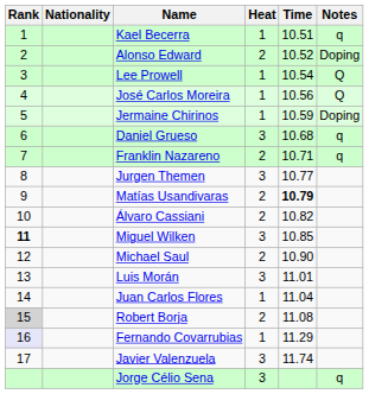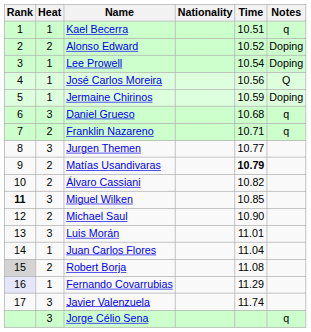 <table class="wikitable sortable" style="text-align:center">
 <tr>
 <th>Rank</th>
+<th>Heat</th>
+<th>Name</th>
 <th>Nationality</th>
-<th>Name</th>
-<th>Heat</th>
 <th>Time</th>
 <th>Notes</th>
 </tr>
 <tr bgcolor=ccffcc>
 <td>1</td>
+<td>1</td>
+<td align=left><a href='#'>Kael Becerra</a></td>
 <td align=left></td>
-<td align=left><a href='#'>Kael Becerra</a></td>
-<td>1</td>
 <td>10.51</td>
 <td>q</td>
 </tr>
 <tr bgcolor=ccffcc>
 <td>2</td>
+<td>2</td>
+<td align=left><a href='#'>Alonso Edward</a></td>
 <td align=left></td>
-<td align=left><a href='#'>Alonso Edward</a></td>
-<td>2</td>
 <td>10.52</td>
 <td>Doping</td>
 </tr>
 <tr bgcolor=ccffcc>
 <td>3</td>
+<td>1</td>
+<td align=left><a href='#'>Lee Prowell</a></td>
 <td align=left></td>
-<td align=left><a href='#'>Lee Prowell</a></td>
-<td>1</td>
 <td>10.54</td>
-<td>Q</td>
+<td>Doping</td>
 </tr>
 <tr bgcolor=ddffdd>
 <td>4</td>
+<td>1</td>
+<td align=left><a href='#'>José Carlos Moreira</a></td>
 <td align=left></td>
-<td align=left><a href='#'>José Carlos Moreira</a></td>
-<td>1</td>
 <td>10.56</td>
 <td>Q</td>
 </tr>
 <tr bgcolor=ddffdd>
 <td>5</td>
+<td>1</td>
+<td align=left><a href='#'>Jermaine Chirinos</a></td>
 <td align=left></td>
-<td align=left><a href='#'>Jermaine Chirinos</a></td>
-<td>1</td>
 <td>10.59</td>
 <td>Doping</td>
 </tr>
 <tr bgcolor=ccffcc>
 <td>6</td>
+<td>3</td>
+<td align=left><a href='#'>Daniel Grueso</a></td>
 <td align=left></td>
-<td align=left><a href='#'>Daniel Grueso</a></td>
-<td>3</td>
 <td>10.68</td>
 <td>q</td>
 </tr>
 <tr bgcolor=ccffcc>
 <td>7</td>
+<td>2</td>
+<td align=left><a href='#'>Franklin Nazareno</a></td>
 <td align=left></td>
-<td align=left><a href='#'>Franklin Nazareno</a></td>
-<td>2</td>
 <td>10.71</td>
 <td>q</td>
 </tr>
 <tr>
 <td>8</td>
+<td>3</td>
+<td align=left><a href='#'>Jurgen Themen</a></td>
 <td align=left></td>
-<td align=left><a href='#'>Jurgen Themen</a></td>
-<td>3</td>
 <td>10.77</td>
 <td></td>
 </tr>
 <tr>
 <td>9</td>
+<td>2</td>
+<td align=left><a href='#'>Matías Usandivaras</a></td>
 <td align=left></td>
-<td align=left><a href='#'>Matías Usandivaras</a></td>
-<td>2</td>
 <td><strong>10.79</strong></td>
 <td></td>
 </tr>
 <tr>
 <td>10</td>
+<td>2</td>
+<td align=left><a href='#'>Álvaro Cassiani</a></td>
 <td align=left></td>
-<td align=left><a href='#'>Álvaro Cassiani</a></td>
-<td>2</td>
 <td>10.82</td>
 <td></td>
 </tr>
 <tr>
 <td><strong>11</strong></td>
+<td>3</td>
+<td align=left><a href='#'>Miguel Wilken</a></td>
 <td align=left></td>
-<td align=left><a href='#'>Miguel Wilken</a></td>
-<td>3</td>
 <td>10.85</td>
 <td></td>
 </tr>
 <tr>
 <td>12</td>
+<td>2</td>
+<td align=left><a href='#'>Michael Saul</a></td>
 <td align=left></td>
-<td align=left><a href='#'>Michael Saul</a></td>
-<td>2</td>
 <td>10.90</td>
 <td></td>
 </tr>
 <tr>
 <td>13</td>
+<td>3</td>
+<td align=left><a href='#'>Luis Morán</a></td>
 <td align=left></td>
-<td align=left><a href='#'>Luis Morán</a></td>
-<td>3</td>
 <td>11.01</td>
 <td></td>
 </tr>
 <tr>
 <td>14</td>
+<td>1</td>
+<td align=left><a href='#'>Juan Carlos Flores</a></td>
 <td align=left></td>
-<td align=left><a href='#'>Juan Carlos Flores</a></td>
-<td>1</td>
 <td>11.04</td>
 <td></td>
 </tr>
 <tr>
 <td style="background: lightgrey;">15</td>
+<td>2</td>
+<td align=left><a href='#'>Robert Borja</a></td>
 <td align=left></td>
-<td align=left><a href='#'>Robert Borja</a></td>
-<td>2</td>
 <td>11.08</td>
 <td></td>
 </tr>
 <tr>
 <td style="background: lavender;">16</td>
+<td>1</td>
+<td align=left><a href='#'>Fernando Covarrubias</a></td>
 <td align=left></td>
-<td align=left><a href='#'>Fernando Covarrubias</a></td>
-<td>1</td>
 <td>11.29</td>
 <td></td>
 </tr>
 <tr>
 <td>17</td>
+<td>3</td>
+<td align=left><a href='#'>Javier Valenzuela</a></td>
 <td align=left></td>
-<td align=left><a href='#'>Javier Valenzuela</a></td>
-<td>3</td>
 <td>11.74</td>
 <td></td>
 </tr>
 <tr bgcolor=ccffcc>
 <td></td>
+<td>3</td>
+<td align=left><a href='#'>Jorge Célio Sena</a></td>
 <td align=left></td>
-<td align=left><a href='#'>Jorge Célio Sena</a></td>
-<td>3</td>
 <td></td>
 <td>q</td>
 </tr>
 </table>
